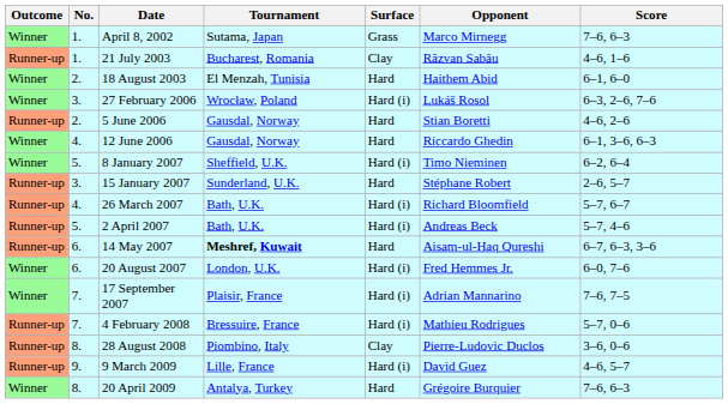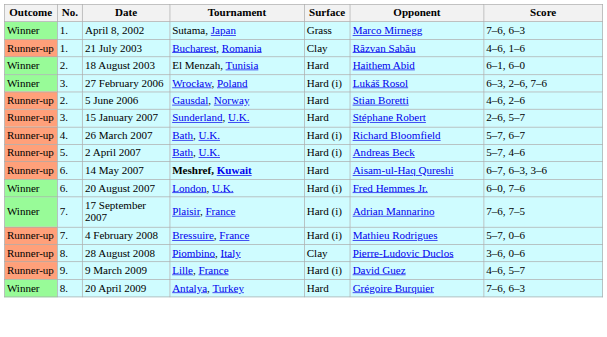 <table class="wikitable">
 <tr>
 <th style="width:70px">Outcome</th>
 <th style="width:30px">No.</th>
 <th style="width:125px">Date</th>
 <th style="width:200px">Tournament</th>
 <th style="width:60px">Surface</th>
 <th style="width:200px">Opponent</th>
 <th style="width:180px" class="unsortable">Score</th>
 </tr>
 <tr style="background:#cffcff;">
 <td style="background:#98fb98;">Winner</td>
 <td>1.</td>
 <td>April 8, 2002</td>
 <td>Sutama, <a href='#'>Japan</a></td>
 <td>Grass</td>
 <td> <a href='#'>Marco Mirnegg</a></td>
 <td>7–6, 6–3</td>
 </tr>
 <tr style="background:#cffcff;">
 <td style="background:#ffa07a;">Runner-up</td>
 <td>1.</td>
 <td>21 July 2003</td>
 <td><a href='#'>Bucharest</a>, <a href='#'>Romania</a></td>
 <td>Clay</td>
 <td> <a href='#'>Răzvan Sabău</a></td>
 <td>4–6, 1–6</td>
 </tr>
 <tr style="background:#cffcff;">
 <td style="background:#98fb98;">Winner</td>
 <td>2.</td>
 <td>18 August 2003</td>
 <td>El Menzah, <a href='#'>Tunisia</a></td>
 <td>Hard</td>
 <td> <a href='#'>Haithem Abid</a></td>
 <td>6–1, 6–0</td>
 </tr>
 <tr style="background:#cffcff;">
 <td style="background:#98fb98;">Winner</td>
 <td>3.</td>
 <td>27 February 2006</td>
 <td><a href='#'>Wrocław</a>, <a href='#'>Poland</a></td>
 <td>Hard (i)</td>
 <td> <a href='#'>Lukáš Rosol</a></td>
 <td>6–3, 2–6, 7–6</td>
 </tr>
 <tr style="background:#cffcff;">
 <td style="background:#ffa07a;">Runner-up</td>
 <td>2.</td>
 <td>5 June 2006</td>
 <td><a href='#'>Gausdal</a>, <a href='#'>Norway</a></td>
 <td>Hard</td>
 <td> <a href='#'>Stian Boretti</a></td>
 <td>4–6, 2–6</td>
-</tr>
-<tr style="background:#cffcff;">
-<td style="background:#98fb98;">Winner</td>
-<td>4.</td>
-<td>12 June 2006</td>
-<td><a href='#'>Gausdal</a>, <a href='#'>Norway</a></td>
-<td>Hard</td>
-<td> <a href='#'>Riccardo Ghedin</a></td>
-<td>6–1, 3–6, 6–3</td>
-</tr>
-<tr style="background:#cffcff;">
-<td style="background:#98fb98;">Winner</td>
-<td>5.</td>
-<td>8 January 2007</td>
-<td><a href='#'>Sheffield</a>, <a href='#'>U.K.</a></td>
-<td>Hard (i)</td>
-<td> <a href='#'>Timo Nieminen</a></td>
-<td>6–2, 6–4</td>
 </tr>
 <tr style="background:#cffcff;">
 <td style="background:#ffa07a;">Runner-up</td>
 <td>3.</td>
 <td>15 January 2007</td>
 <td><a href='#'>Sunderland</a>, <a href='#'>U.K.</a></td>
 <td>Hard</td>
 <td> <a href='#'>Stéphane Robert</a></td>
 <td>2–6, 5–7</td>
 </tr>
 <tr style="background:#cffcff;">
 <td style="background:#ffa07a;">Runner-up</td>
 <td>4.</td>
 <td>26 March 2007</td>
 <td><a href='#'>Bath</a>, <a href='#'>U.K.</a></td>
 <td>Hard (i)</td>
 <td> <a href='#'>Richard Bloomfield</a></td>
 <td>5–7, 6–7</td>
 </tr>
 <tr style="background:#cffcff;">
 <td style="background:#ffa07a;">Runner-up</td>
 <td>5.</td>
 <td>2 April 2007</td>
 <td><a href='#'>Bath</a>, <a href='#'>U.K.</a></td>
 <td>Hard (i)</td>
 <td> <a href='#'>Andreas Beck</a></td>
 <td>5–7, 4–6</td>
 </tr>
 <tr style="background:#cffcff;">
 <td style="background:#ffa07a;">Runner-up</td>
 <td>6.</td>
 <td>14 May 2007</td>
 <td><strong>Meshref, <a href='#'>Kuwait</a></strong></td>
 <td>Hard</td>
 <td> <a href='#'>Aisam-ul-Haq Qureshi</a></td>
 <td>6–7, 6–3, 3–6</td>
 </tr>
 <tr style="background:#cffcff;">
 <td style="background:#98fb98;">Winner</td>
 <td>6.</td>
 <td>20 August 2007</td>
 <td><a href='#'>London</a>, <a href='#'>U.K.</a></td>
 <td>Hard (i)</td>
 <td> <a href='#'>Fred Hemmes Jr.</a></td>
 <td>6–0, 7–6</td>
 </tr>
 <tr style="background:#cffcff;">
 <td style="background:#98fb98;">Winner</td>
 <td>7.</td>
 <td>17 September 2007</td>
 <td><a href='#'>Plaisir</a>, <a href='#'>France</a></td>
 <td>Hard (i)</td>
 <td> <a href='#'>Adrian Mannarino</a></td>
 <td>7–6, 7–5</td>
 </tr>
 <tr style="background:#cffcff;">
 <td style="background:#ffa07a;">Runner-up</td>
 <td>7.</td>
 <td>4 February 2008</td>
 <td><a href='#'>Bressuire</a>, <a href='#'>France</a></td>
 <td>Hard (i)</td>
 <td> <a href='#'>Mathieu Rodrigues</a></td>
 <td>5–7, 0–6</td>
 </tr>
 <tr style="background:#cffcff;">
 <td style="background:#ffa07a;">Runner-up</td>
 <td>8.</td>
 <td>28 August 2008</td>
 <td><a href='#'>Piombino</a>, <a href='#'>Italy</a></td>
 <td>Clay</td>
 <td> <a href='#'>Pierre-Ludovic Duclos</a></td>
 <td>3–6, 0–6</td>
 </tr>
 <tr style="background:#cffcff;">
 <td style="background:#ffa07a;">Runner-up</td>
 <td>9.</td>
 <td>9 March 2009</td>
 <td><a href='#'>Lille</a>, <a href='#'>France</a></td>
 <td>Hard (i)</td>
 <td> <a href='#'>David Guez</a></td>
 <td>4–6, 5–7</td>
 </tr>
 <tr style="background:#cffcff;">
 <td style="background:#98fb98;">Winner</td>
 <td>8.</td>
 <td>20 April 2009</td>
 <td><a href='#'>Antalya</a>, <a href='#'>Turkey</a></td>
 <td>Hard</td>
 <td> <a href='#'>Grégoire Burquier</a></td>
 <td>7–6, 6–3</td>
 </tr>
 </table>
